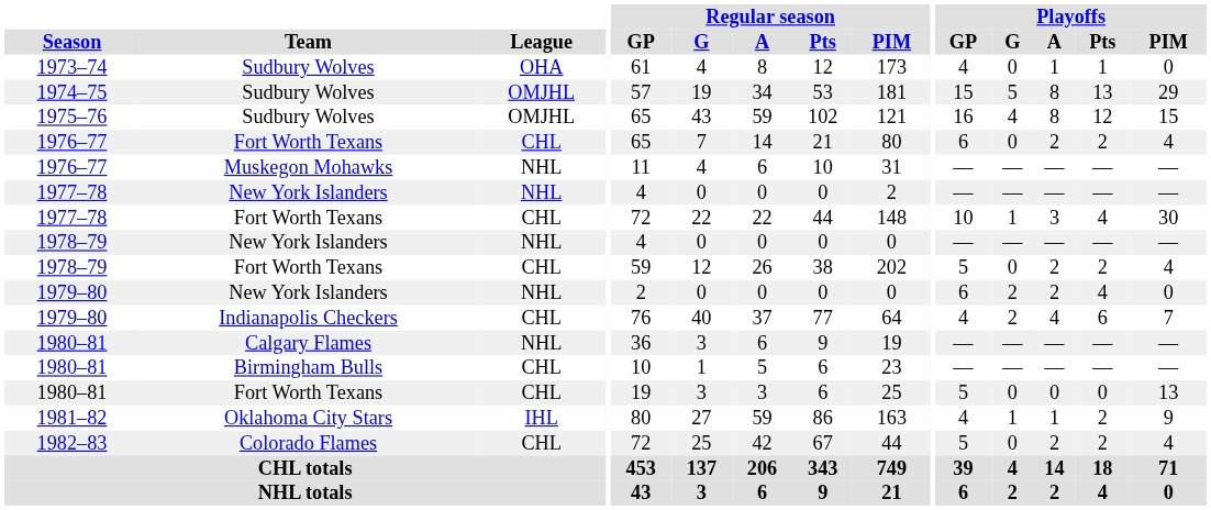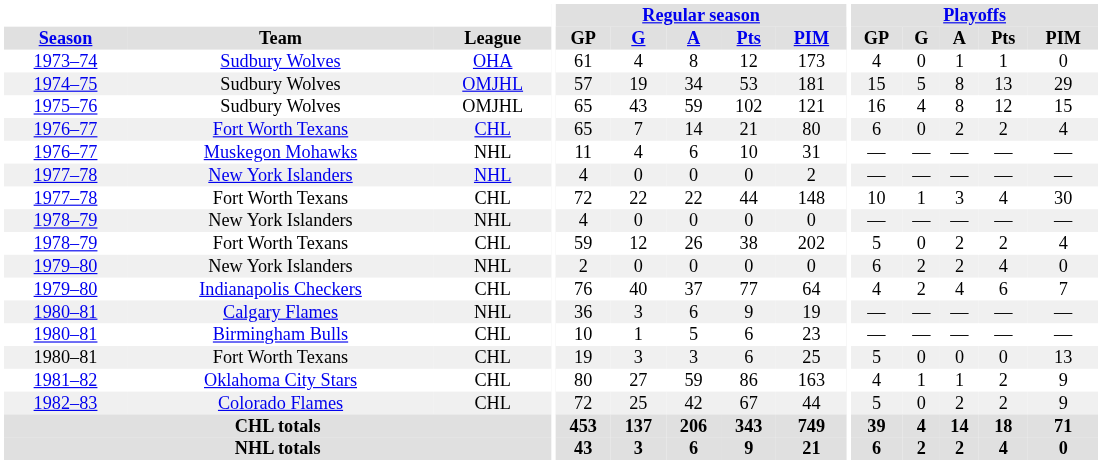 <table border="0" cellpadding="1" cellspacing="0" style="text-align:center; width:60em">
 <tr bgcolor="#e0e0e0">
 <th colspan="3" bgcolor="#ffffff"></th>
 <th rowspan="100" bgcolor="#ffffff"></th>
 <th colspan="5"><a href='#'>Regular season</a></th>
 <th rowspan="100" bgcolor="#ffffff"></th>
 <th colspan="5"><a href='#'>Playoffs</a></th>
 </tr>
 <tr bgcolor="#e0e0e0">
 <th><a href='#'>Season</a></th>
 <th>Team</th>
 <th>League</th>
 <th>GP</th>
 <th><a href='#'>G</a></th>
 <th><a href='#'>A</a></th>
 <th><a href='#'>Pts</a></th>
 <th><a href='#'>PIM</a></th>
 <th>GP</th>
 <th>G</th>
 <th>A</th>
 <th>Pts</th>
 <th>PIM</th>
 </tr>
 <tr>
 <td><a href='#'>1973–74</a></td>
 <td><a href='#'>Sudbury Wolves</a></td>
 <td><a href='#'>OHA</a></td>
 <td>61</td>
 <td>4</td>
 <td>8</td>
 <td>12</td>
 <td>173</td>
 <td>4</td>
 <td>0</td>
 <td>1</td>
 <td>1</td>
 <td>0</td>
 </tr>
 <tr bgcolor="#f0f0f0">
 <td><a href='#'>1974–75</a></td>
 <td>Sudbury Wolves</td>
 <td><a href='#'>OMJHL</a></td>
 <td>57</td>
 <td>19</td>
 <td>34</td>
 <td>53</td>
 <td>181</td>
 <td>15</td>
 <td>5</td>
 <td>8</td>
 <td>13</td>
 <td>29</td>
 </tr>
 <tr>
 <td><a href='#'>1975–76</a></td>
 <td>Sudbury Wolves</td>
 <td>OMJHL</td>
 <td>65</td>
 <td>43</td>
 <td>59</td>
 <td>102</td>
 <td>121</td>
 <td>16</td>
 <td>4</td>
 <td>8</td>
 <td>12</td>
 <td>15</td>
 </tr>
 <tr bgcolor="#f0f0f0">
 <td><a href='#'>1976–77</a></td>
 <td><a href='#'>Fort Worth Texans</a></td>
 <td><a href='#'>CHL</a></td>
 <td>65</td>
 <td>7</td>
 <td>14</td>
 <td>21</td>
 <td>80</td>
 <td>6</td>
 <td>0</td>
 <td>2</td>
 <td>2</td>
 <td>4</td>
 </tr>
 <tr>
 <td><a href='#'>1976–77</a></td>
 <td><a href='#'>Muskegon Mohawks</a></td>
 <td>NHL</td>
 <td>11</td>
 <td>4</td>
 <td>6</td>
 <td>10</td>
 <td>31</td>
 <td>—</td>
 <td>—</td>
 <td>—</td>
 <td>—</td>
 <td>—</td>
 </tr>
 <tr bgcolor="#f0f0f0">
 <td><a href='#'>1977–78</a></td>
 <td><a href='#'>New York Islanders</a></td>
 <td><a href='#'>NHL</a></td>
 <td>4</td>
 <td>0</td>
 <td>0</td>
 <td>0</td>
 <td>2</td>
 <td>—</td>
 <td>—</td>
 <td>—</td>
 <td>—</td>
 <td>—</td>
 </tr>
 <tr>
 <td><a href='#'>1977–78</a></td>
 <td>Fort Worth Texans</td>
 <td>CHL</td>
 <td>72</td>
 <td>22</td>
 <td>22</td>
 <td>44</td>
 <td>148</td>
 <td>10</td>
 <td>1</td>
 <td>3</td>
 <td>4</td>
 <td>30</td>
 </tr>
 <tr bgcolor="#f0f0f0">
 <td><a href='#'>1978–79</a></td>
 <td>New York Islanders</td>
 <td>NHL</td>
 <td>4</td>
 <td>0</td>
 <td>0</td>
 <td>0</td>
 <td>0</td>
 <td>—</td>
 <td>—</td>
 <td>—</td>
 <td>—</td>
 <td>—</td>
 </tr>
 <tr>
 <td><a href='#'>1978–79</a></td>
 <td>Fort Worth Texans</td>
 <td>CHL</td>
 <td>59</td>
 <td>12</td>
 <td>26</td>
 <td>38</td>
 <td>202</td>
 <td>5</td>
 <td>0</td>
 <td>2</td>
 <td>2</td>
 <td>4</td>
 </tr>
 <tr bgcolor="#f0f0f0">
 <td><a href='#'>1979–80</a></td>
 <td>New York Islanders</td>
 <td>NHL</td>
 <td>2</td>
 <td>0</td>
 <td>0</td>
 <td>0</td>
 <td>0</td>
 <td>6</td>
 <td>2</td>
 <td>2</td>
 <td>4</td>
 <td>0</td>
 </tr>
 <tr>
 <td><a href='#'>1979–80</a></td>
 <td><a href='#'>Indianapolis Checkers</a></td>
 <td>CHL</td>
 <td>76</td>
 <td>40</td>
 <td>37</td>
 <td>77</td>
 <td>64</td>
 <td>4</td>
 <td>2</td>
 <td>4</td>
 <td>6</td>
 <td>7</td>
 </tr>
 <tr bgcolor="#f0f0f0">
 <td><a href='#'>1980–81</a></td>
 <td><a href='#'>Calgary Flames</a></td>
 <td>NHL</td>
 <td>36</td>
 <td>3</td>
 <td>6</td>
 <td>9</td>
 <td>19</td>
 <td>—</td>
 <td>—</td>
 <td>—</td>
 <td>—</td>
 <td>—</td>
 </tr>
 <tr>
 <td><a href='#'>1980–81</a></td>
 <td><a href='#'>Birmingham Bulls</a></td>
 <td>CHL</td>
 <td>10</td>
 <td>1</td>
 <td>5</td>
 <td>6</td>
 <td>23</td>
 <td>—</td>
 <td>—</td>
 <td>—</td>
 <td>—</td>
 <td>—</td>
 </tr>
 <tr bgcolor="#f0f0f0">
 <td>1980–81</td>
 <td>Fort Worth Texans</td>
 <td>CHL</td>
 <td>19</td>
 <td>3</td>
 <td>3</td>
 <td>6</td>
 <td>25</td>
 <td>5</td>
 <td>0</td>
 <td>0</td>
 <td>0</td>
 <td>13</td>
 </tr>
 <tr>
 <td><a href='#'>1981–82</a></td>
 <td><a href='#'>Oklahoma City Stars</a></td>
-<td><a href='#'>IHL</a></td>
+<td>CHL</td>
 <td>80</td>
 <td>27</td>
 <td>59</td>
 <td>86</td>
 <td>163</td>
 <td>4</td>
 <td>1</td>
 <td>1</td>
 <td>2</td>
 <td>9</td>
 </tr>
 <tr bgcolor="#f0f0f0">
 <td><a href='#'>1982–83</a></td>
 <td><a href='#'>Colorado Flames</a></td>
 <td>CHL</td>
 <td>72</td>
 <td>25</td>
 <td>42</td>
 <td>67</td>
 <td>44</td>
 <td>5</td>
 <td>0</td>
 <td>2</td>
 <td>2</td>
-<td>4</td>
+<td>9</td>
 </tr>
 <tr bgcolor="#e0e0e0">
 <th colspan="3">CHL totals</th>
 <th>453</th>
 <th>137</th>
 <th>206</th>
 <th>343</th>
 <th>749</th>
 <th>39</th>
 <th>4</th>
 <th>14</th>
 <th>18</th>
 <th>71</th>
 </tr>
 <tr bgcolor="#e0e0e0">
 <th colspan="3">NHL totals</th>
 <th>43</th>
 <th>3</th>
 <th>6</th>
 <th>9</th>
 <th>21</th>
 <th>6</th>
 <th>2</th>
 <th>2</th>
 <th>4</th>
 <th>0</th>
 </tr>
 </table>
